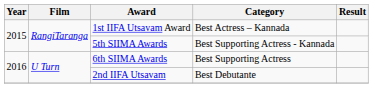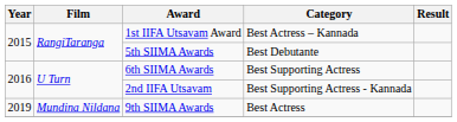 <table class="wikitable">
 <tr>
 <th>Year</th>
 <th>Film</th>
 <th>Award</th>
 <th>Category</th>
 <th>Result</th>
 </tr>
 <tr>
 <td rowspan="2">2015</td>
 <td rowspan="2"><em><a href='#'>RangiTaranga</a></em></td>
 <td><a href='#'>1st IIFA Utsavam</a> Award</td>
 <td>Best Actress – Kannada</td>
 <td></td>
 </tr>
 <tr>
 <td><a href='#'>5th SIIMA Awards</a></td>
-<td>Best Supporting Actress - Kannada</td>
+<td>Best Debutante</td>
 <td></td>
 </tr>
 <tr>
 <td rowspan="2">2016</td>
 <td rowspan="2"><em><a href='#'>U Turn</a></em></td>
 <td><a href='#'>6th SIIMA Awards</a></td>
 <td>Best Supporting Actress</td>
 <td></td>
 </tr>
 <tr>
 <td><a href='#'>2nd IIFA Utsavam</a></td>
-<td>Best Debutante</td>
+<td>Best Supporting Actress - Kannada</td>
+<td></td>
+</tr>
+<tr>
+<td>2019</td>
+<td><em><a href='#'>Mundina Nildana</a></em></td>
+<td><a href='#'>9th SIIMA Awards</a></td>
+<td>Best Actress</td>
 <td></td>
 </tr>
 <tr>
 </tr>
 </table>
